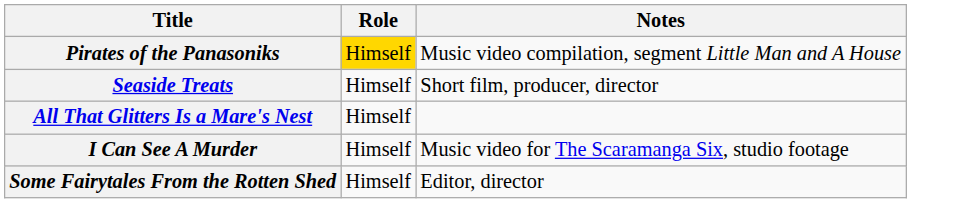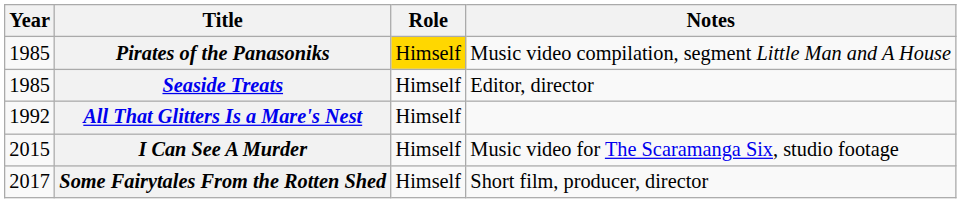 <table class="wikitable sortable plainrowheaders">
 <tr>
+<th scope="col">Year</th>
 <th scope="col">Title</th>
 <th scope="col">Role</th>
 <th scope="col" class="unsortable">Notes</th>
 </tr>
 <tr>
+<td style="text-align:center;">1985</td>
 <th scope="row"><em>Pirates of the Panasoniks</em></th>
 <td style="background: gold;">Himself</td>
 <td>Music video compilation, segment <em>Little Man and A House</em></td>
 </tr>
 <tr>
+<td style="text-align:center;">1985</td>
 <th scope="row"><em><a href='#'>Seaside Treats</a></em></th>
 <td>Himself</td>
-<td>Short film, producer, director</td>
+<td>Editor, director</td>
 </tr>
 <tr>
+<td style="text-align:center;">1992</td>
 <th scope="row"><em><a href='#'>All That Glitters Is a Mare's Nest</a></em></th>
 <td>Himself</td>
 <td></td>
 </tr>
 <tr>
+<td style="text-align:center;">2015</td>
 <th scope="row"><em>I Can See A Murder</em></th>
 <td>Himself</td>
 <td>Music video for <a href='#'>The Scaramanga Six</a>, studio footage</td>
 </tr>
 <tr>
+<td style="text-align:center;">2017</td>
 <th scope="row"><em>Some Fairytales From the Rotten Shed</em></th>
 <td>Himself</td>
-<td>Editor, director</td>
+<td>Short film, producer, director</td>
 </tr>
 </table>
